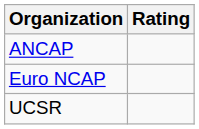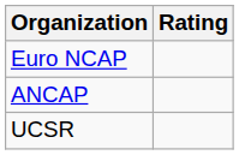 <table class = "wikitable" style="float: left; margin: 0em 1em 1em 0em;">
 <tr>
 <th>Organization</th>
 <th>Rating</th>
 </tr>
 <tr>
-<td><a href='#'>ANCAP</a></td>
+<td><a href='#'>Euro NCAP</a></td>
 <td></td>
 </tr>
 <tr>
-<td><a href='#'>Euro NCAP</a></td>
+<td><a href='#'>ANCAP</a></td>
 <td></td>
 </tr>
 <tr>
 <td>UCSR</td>
 <td></td>
 </tr>
 </table>
